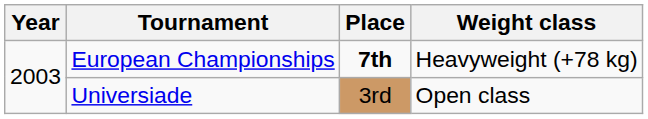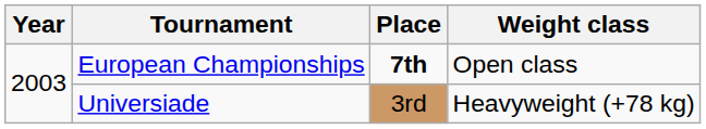 <table class=wikitable>
 <tr>
 <th>Year</th>
 <th>Tournament</th>
 <th>Place</th>
 <th>Weight class</th>
 </tr>
 <tr>
 <td rowspan=2>2003</td>
 <td><a href='#'>European Championships</a></td>
 <td align="center"><strong>7th</strong></td>
-<td>Heavyweight (+78 kg)</td>
+<td>Open class</td>
 </tr>
 <tr>
 <td><a href='#'>Universiade</a></td>
 <td bgcolor="cc9966" align="center">3rd</td>
-<td>Open class</td>
+<td>Heavyweight (+78 kg)</td>
 </tr>
 </table>
